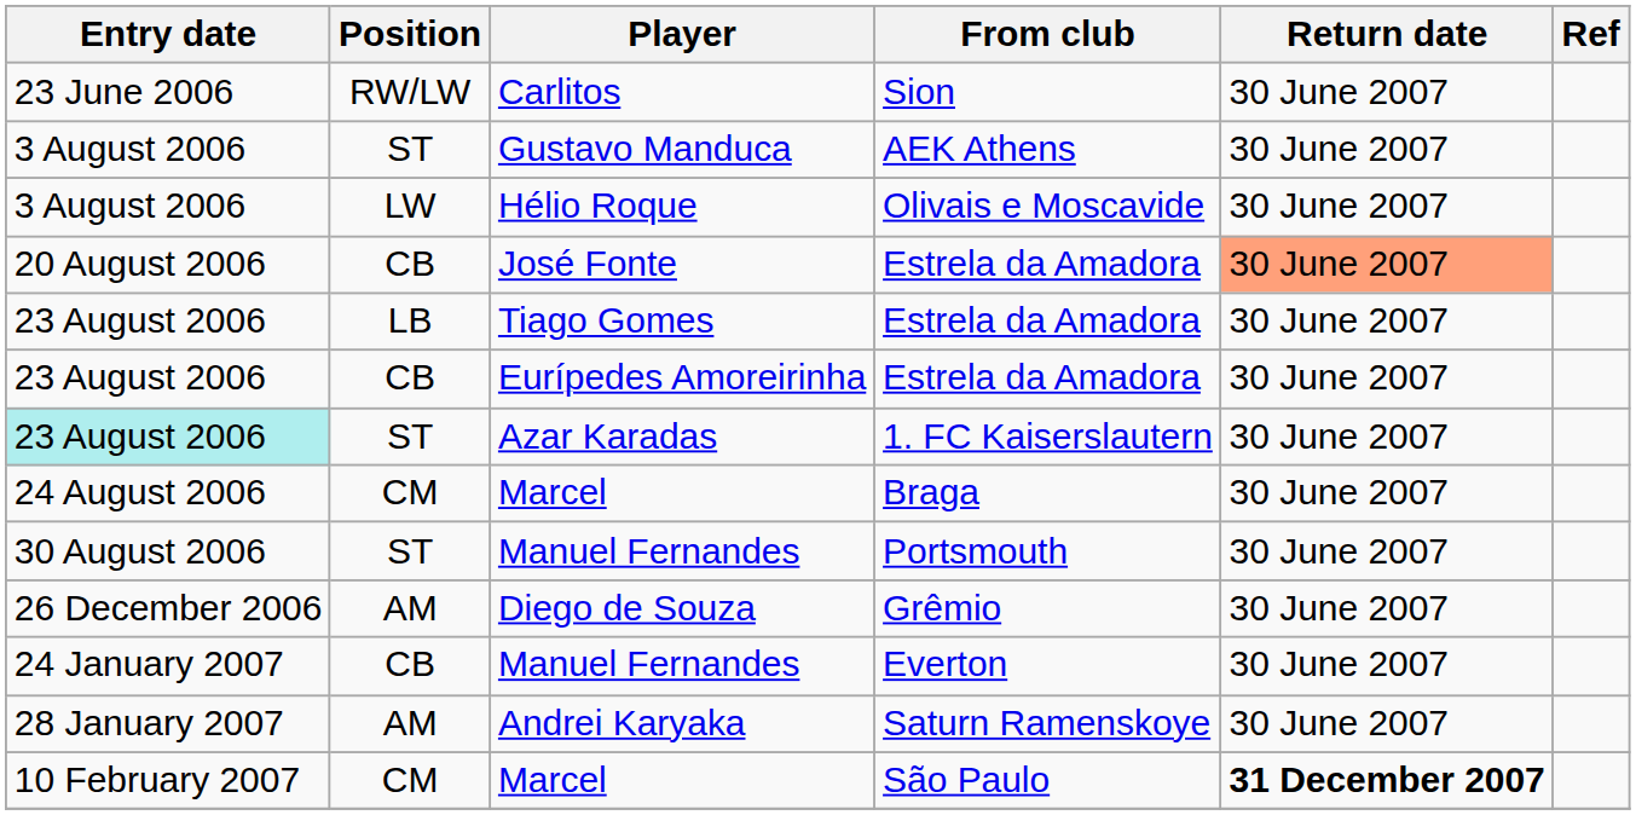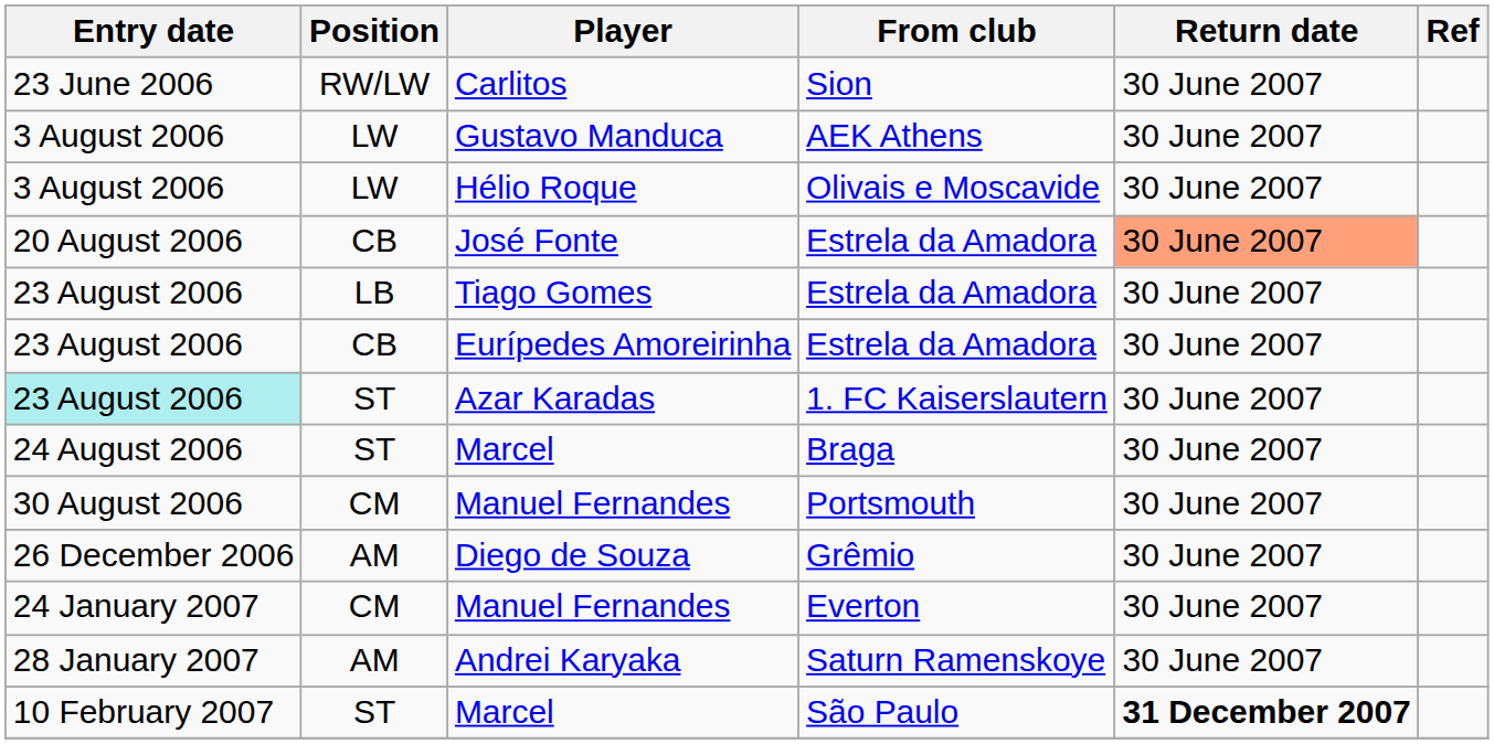 <table class="wikitable sortable">
 <tr>
 <th>Entry date</th>
 <th>Position</th>
 <th>Player</th>
 <th>From club</th>
 <th>Return date</th>
 <th>Ref</th>
 </tr>
 <tr>
 <td>23 June 2006</td>
 <td style="text-align:center;">RW/LW</td>
 <td style="text-align:left;"><a href='#'>Carlitos</a></td>
 <td style="text-align:left;"><a href='#'>Sion</a></td>
 <td>30 June 2007</td>
 <td></td>
 </tr>
 <tr>
 <td>3 August 2006</td>
-<td style="text-align:center;">ST</td>
+<td style="text-align:center;">LW</td>
 <td style="text-align:left;"><a href='#'>Gustavo Manduca</a></td>
 <td style="text-align:left;"><a href='#'>AEK Athens</a></td>
 <td>30 June 2007</td>
 <td></td>
 </tr>
 <tr>
 <td>3 August 2006</td>
 <td style="text-align:center;">LW</td>
 <td style="text-align:left;"><a href='#'>Hélio Roque</a></td>
 <td style="text-align:left;"><a href='#'>Olivais e Moscavide</a></td>
 <td>30 June 2007</td>
 <td></td>
 </tr>
 <tr>
 <td>20 August 2006</td>
 <td style="text-align:center;">CB</td>
 <td style="text-align:left;"><a href='#'>José Fonte</a></td>
 <td style="text-align:left;"><a href='#'>Estrela da Amadora</a></td>
 <td style="background: lightsalmon;">30 June 2007</td>
 <td></td>
 </tr>
 <tr>
 <td>23 August 2006</td>
 <td style="text-align:center;">LB</td>
 <td style="text-align:left;"><a href='#'>Tiago Gomes</a></td>
 <td style="text-align:left;"><a href='#'>Estrela da Amadora</a></td>
 <td>30 June 2007</td>
 <td></td>
 </tr>
 <tr>
 <td>23 August 2006</td>
 <td style="text-align:center;">CB</td>
 <td style="text-align:left;"><a href='#'>Eurípedes Amoreirinha</a></td>
 <td style="text-align:left;"><a href='#'>Estrela da Amadora</a></td>
 <td>30 June 2007</td>
 <td></td>
 </tr>
 <tr>
 <td style="background: paleturquoise;">23 August 2006</td>
 <td style="text-align:center;">ST</td>
 <td style="text-align:left;"><a href='#'>Azar Karadas</a></td>
 <td style="text-align:left;"><a href='#'>1. FC Kaiserslautern</a></td>
 <td>30 June 2007</td>
 <td></td>
 </tr>
 <tr>
 <td>24 August 2006</td>
-<td style="text-align:center;">CM</td>
+<td style="text-align:center;">ST</td>
 <td style="text-align:left;"><a href='#'>Marcel</a></td>
 <td style="text-align:left;"><a href='#'>Braga</a></td>
 <td>30 June 2007</td>
 <td></td>
 </tr>
 <tr>
 <td>30 August 2006</td>
-<td style="text-align:center;">ST</td>
+<td style="text-align:center;">CM</td>
 <td style="text-align:left;"><a href='#'>Manuel Fernandes</a></td>
 <td style="text-align:left;"><a href='#'>Portsmouth</a></td>
 <td>30 June 2007</td>
 <td></td>
 </tr>
 <tr>
 <td>26 December 2006</td>
 <td style="text-align:center;">AM</td>
 <td style="text-align:left;"><a href='#'>Diego de Souza</a></td>
 <td style="text-align:left;"><a href='#'>Grêmio</a></td>
 <td>30 June 2007</td>
 <td></td>
 </tr>
 <tr>
 <td>24 January 2007</td>
-<td style="text-align:center;">CB</td>
+<td style="text-align:center;">CM</td>
 <td style="text-align:left;"><a href='#'>Manuel Fernandes</a></td>
 <td style="text-align:left;"><a href='#'>Everton</a></td>
 <td>30 June 2007</td>
 <td></td>
 </tr>
 <tr>
 <td>28 January 2007</td>
 <td style="text-align:center;">AM</td>
 <td style="text-align:left;"><a href='#'>Andrei Karyaka</a></td>
 <td style="text-align:left;"><a href='#'>Saturn Ramenskoye</a></td>
 <td>30 June 2007</td>
 <td></td>
 </tr>
 <tr>
 <td>10 February 2007</td>
-<td style="text-align:center;">CM</td>
+<td style="text-align:center;">ST</td>
 <td style="text-align:left;"><a href='#'>Marcel</a></td>
 <td style="text-align:left;"><a href='#'>São Paulo</a></td>
 <td><strong>31 December 2007</strong></td>
 <td></td>
 </tr>
 <tr>
 </tr>
 </table>
